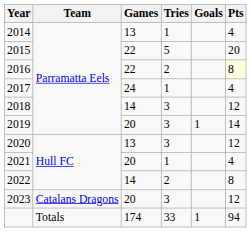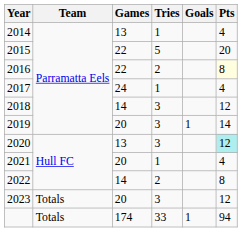 <table class="wikitable">
 <tr>
 <th>Year</th>
 <th>Team</th>
 <th>Games</th>
 <th>Tries</th>
 <th>Goals</th>
 <th>Pts</th>
 </tr>
 <tr>
 <td>2014</td>
 <td rowspan="6"> <a href='#'>Parramatta Eels</a></td>
 <td>13</td>
 <td>1</td>
 <td></td>
 <td>4</td>
 </tr>
 <tr>
 <td>2015</td>
 <td>22</td>
 <td>5</td>
 <td></td>
 <td>20</td>
 </tr>
 <tr>
 <td>2016</td>
 <td>22</td>
 <td>2</td>
 <td></td>
 <td style="background: lightyellow;">8</td>
 </tr>
 <tr>
 <td>2017</td>
 <td>24</td>
 <td>1</td>
 <td></td>
 <td>4</td>
 </tr>
 <tr>
 <td>2018</td>
 <td>14</td>
 <td>3</td>
 <td></td>
 <td>12</td>
 </tr>
 <tr>
 <td>2019</td>
 <td>20</td>
 <td>3</td>
 <td>1</td>
 <td>14</td>
 </tr>
 <tr>
 <td>2020</td>
 <td rowspan="3"> <a href='#'>Hull FC</a></td>
 <td>13</td>
 <td>3</td>
 <td></td>
-<td>12</td>
+<td style="background: paleturquoise;">12</td>
 </tr>
 <tr>
 <td>2021</td>
 <td>20</td>
 <td>1</td>
 <td></td>
 <td>4</td>
 </tr>
 <tr>
 <td>2022</td>
 <td>14</td>
 <td>2</td>
 <td></td>
 <td>8</td>
 </tr>
 <tr>
 <td>2023</td>
-<td> <a href='#'>Catalans Dragons</a></td>
+<td>Totals</td>
 <td>20</td>
 <td>3</td>
 <td></td>
 <td>12</td>
 </tr>
 <tr>
 <td></td>
 <td>Totals</td>
 <td>174</td>
 <td>33</td>
 <td>1</td>
 <td>94</td>
 </tr>
 </table>
